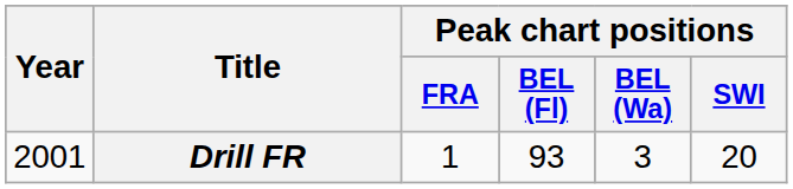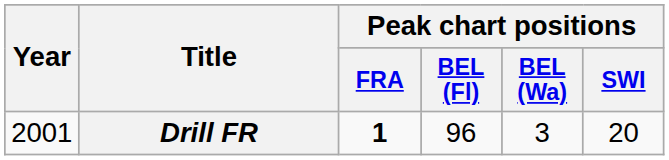 <table class="wikitable plainrowheaders" style="text-align:center;">
 <tr>
 <th scope=col rowspan=2 style="width:1em;">Year</th>
 <th scope=col rowspan=2 style="width:9em;">Title</th>
 <th scope=col colspan=4>Peak chart positions</th>
 </tr>
 <tr>
 <th scope=col style="width:3em;font-size:85%;"><a href='#'>FRA</a><br></th>
 <th scope=col style="width:3em;font-size:85%;"><a href='#'>BEL<br>(Fl)</a><br></th>
 <th scope=col style="width:3em;font-size:85%;"><a href='#'>BEL<br>(Wa)</a><br></th>
 <th scope=col style="width:3em;font-size:85%;"><a href='#'>SWI</a><br></th>
 </tr>
 <tr>
 <td>2001</td>
 <th scope=row><em>Drill FR</em></th>
-<td>1</td>
-<td>93</td>
+<td><strong>1</strong></td>
+<td>96</td>
 <td>3</td>
 <td>20</td>
 </tr>
 </table>
